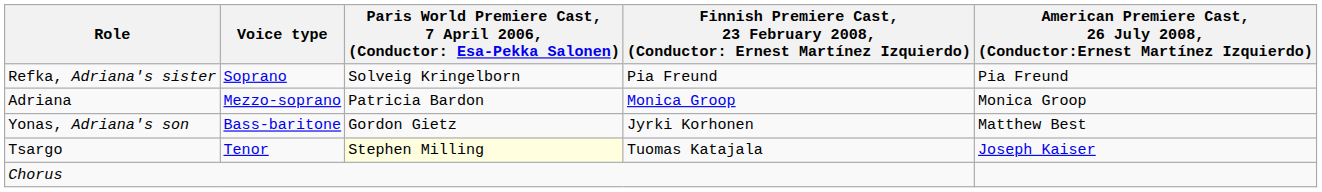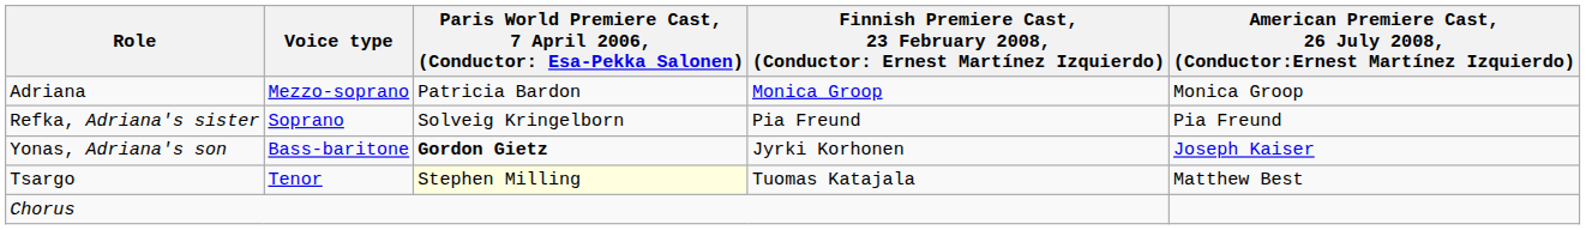 <table class="wikitable">
 <tr>
 <th>Role</th>
 <th>Voice type</th>
 <th>Paris World Premiere Cast,<br>7 April 2006,<br>(Conductor: <a href='#'>Esa-Pekka Salonen</a>)</th>
 <th>Finnish Premiere Cast,<br>23 February 2008,<br>(Conductor: Ernest Martínez Izquierdo)</th>
 <th>American Premiere Cast,<br>26 July 2008,<br>(Conductor:Ernest Martínez Izquierdo)</th>
 </tr>
 <tr>
+<td>Adriana</td>
+<td><a href='#'>Mezzo-soprano</a></td>
+<td>Patricia Bardon</td>
+<td><a href='#'>Monica Groop</a></td>
+<td>Monica Groop</td>
+</tr>
+<tr>
 <td>Refka, <em>Adriana's sister</em></td>
 <td><a href='#'>Soprano</a></td>
 <td>Solveig Kringelborn</td>
 <td>Pia Freund</td>
 <td>Pia Freund</td>
 </tr>
 <tr>
-<td>Adriana</td>
-<td><a href='#'>Mezzo-soprano</a></td>
-<td>Patricia Bardon</td>
-<td><a href='#'>Monica Groop</a></td>
-<td>Monica Groop</td>
-</tr>
-<tr>
 <td>Yonas, <em>Adriana's son</em></td>
 <td><a href='#'>Bass-baritone</a></td>
-<td>Gordon Gietz</td>
+<td><strong>Gordon Gietz</strong></td>
 <td>Jyrki Korhonen</td>
-<td>Matthew Best</td>
+<td><a href='#'>Joseph Kaiser</a></td>
 </tr>
 <tr>
 <td>Tsargo</td>
 <td><a href='#'>Tenor</a></td>
 <td style="background: lightyellow;">Stephen Milling</td>
 <td>Tuomas Katajala</td>
-<td><a href='#'>Joseph Kaiser</a></td>
+<td>Matthew Best</td>
 </tr>
 <tr>
 <td colspan="4"><em> Chorus</em></td>
 </tr>
 </table>
